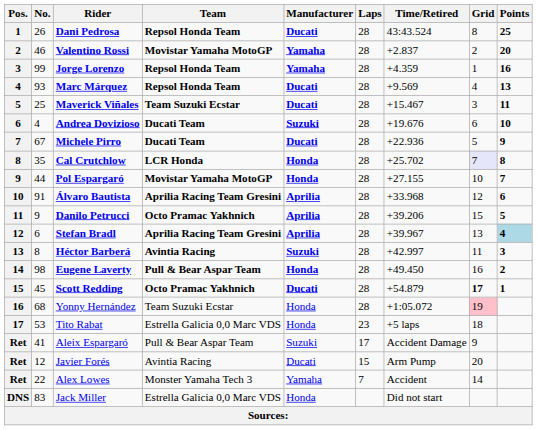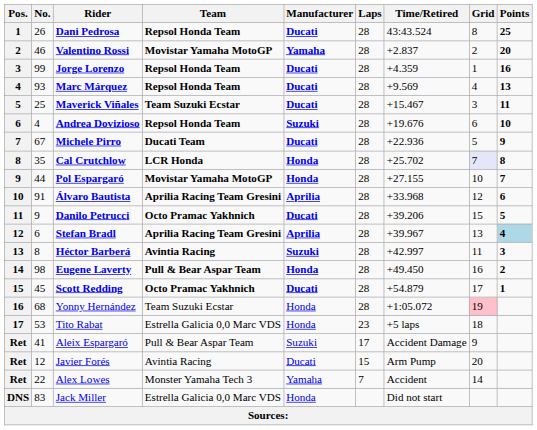 <table class="wikitable" style="font-size: 95%;">
 <tr>
 <th>Pos.</th>
 <th>No.</th>
 <th>Rider</th>
 <th>Team</th>
 <th>Manufacturer</th>
 <th>Laps</th>
 <th>Time/Retired</th>
 <th>Grid</th>
 <th>Points</th>
 </tr>
 <tr>
 <th>1</th>
 <td>26</td>
 <td> <strong><a href='#'>Dani Pedrosa</a></strong></td>
 <td><strong>Repsol Honda Team</strong></td>
 <td><strong><a href='#'>Ducati</a></strong></td>
 <td>28</td>
 <td>43:43.524</td>
 <td>8</td>
 <td><strong>25</strong></td>
 </tr>
 <tr>
 <th>2</th>
 <td>46</td>
 <td> <strong><a href='#'>Valentino Rossi</a></strong></td>
 <td><strong>Movistar Yamaha MotoGP</strong></td>
 <td><strong><a href='#'>Yamaha</a></strong></td>
 <td>28</td>
 <td>+2.837</td>
 <td>2</td>
 <td><strong>20</strong></td>
 </tr>
 <tr>
 <th>3</th>
 <td>99</td>
 <td> <strong><a href='#'>Jorge Lorenzo</a></strong></td>
 <td><strong>Repsol Honda Team</strong></td>
-<td><strong><a href='#'>Yamaha</a></strong></td>
+<td><strong><a href='#'>Ducati</a></strong></td>
 <td>28</td>
 <td>+4.359</td>
 <td>1</td>
 <td><strong>16</strong></td>
 </tr>
 <tr>
 <th>4</th>
 <td>93</td>
 <td> <strong><a href='#'>Marc Márquez</a></strong></td>
 <td><strong>Repsol Honda Team</strong></td>
 <td><strong><a href='#'>Ducati</a></strong></td>
 <td>28</td>
 <td>+9.569</td>
 <td>4</td>
 <td><strong>13</strong></td>
 </tr>
 <tr>
 <th>5</th>
 <td>25</td>
 <td> <strong><a href='#'>Maverick Viñales</a></strong></td>
 <td><strong>Team Suzuki Ecstar</strong></td>
 <td><strong><a href='#'>Ducati</a></strong></td>
 <td>28</td>
 <td>+15.467</td>
 <td>3</td>
 <td><strong>11</strong></td>
 </tr>
 <tr>
 <th>6</th>
 <td>4</td>
 <td> <strong><a href='#'>Andrea Dovizioso</a></strong></td>
-<td><strong>Ducati Team</strong></td>
+<td><strong>Repsol Honda Team</strong></td>
 <td><strong><a href='#'>Suzuki</a></strong></td>
 <td>28</td>
 <td>+19.676</td>
 <td>6</td>
 <td><strong>10</strong></td>
 </tr>
 <tr>
 <th>7</th>
 <td>67</td>
 <td> <strong><a href='#'>Michele Pirro</a></strong></td>
 <td><strong>Ducati Team</strong></td>
 <td><strong><a href='#'>Ducati</a></strong></td>
 <td>28</td>
 <td>+22.936</td>
 <td>5</td>
 <td><strong>9</strong></td>
 </tr>
 <tr>
 <th>8</th>
 <td>35</td>
 <td> <strong><a href='#'>Cal Crutchlow</a></strong></td>
 <td><strong>LCR Honda</strong></td>
 <td><strong><a href='#'>Honda</a></strong></td>
 <td>28</td>
 <td>+25.702</td>
 <td style="background: lavender;">7</td>
 <td><strong>8</strong></td>
 </tr>
 <tr>
 <th>9</th>
 <td>44</td>
 <td> <strong><a href='#'>Pol Espargaró</a></strong></td>
 <td><strong>Movistar Yamaha MotoGP</strong></td>
 <td><strong><a href='#'>Honda</a></strong></td>
 <td>28</td>
 <td>+27.155</td>
 <td>10</td>
 <td><strong>7</strong></td>
 </tr>
 <tr>
 <th>10</th>
 <td>91</td>
 <td> <strong><a href='#'>Álvaro Bautista</a></strong></td>
 <td><strong>Aprilia Racing Team Gresini</strong></td>
 <td><strong><a href='#'>Aprilia</a></strong></td>
 <td>28</td>
 <td>+33.968</td>
 <td>12</td>
 <td><strong>6</strong></td>
 </tr>
 <tr>
 <th>11</th>
 <td>9</td>
 <td> <strong><a href='#'>Danilo Petrucci</a></strong></td>
 <td><strong>Octo Pramac Yakhnich</strong></td>
-<td><strong><a href='#'>Aprilia</a></strong></td>
+<td><strong><a href='#'>Ducati</a></strong></td>
 <td>28</td>
 <td>+39.206</td>
 <td>15</td>
 <td><strong>5</strong></td>
 </tr>
 <tr>
 <th>12</th>
 <td>6</td>
 <td> <strong><a href='#'>Stefan Bradl</a></strong></td>
 <td><strong>Aprilia Racing Team Gresini</strong></td>
 <td><strong><a href='#'>Aprilia</a></strong></td>
 <td>28</td>
 <td>+39.967</td>
 <td>13</td>
 <td style="background: lightblue;"><strong>4</strong></td>
 </tr>
 <tr>
 <th>13</th>
 <td>8</td>
 <td> <strong><a href='#'>Héctor Barberá</a></strong></td>
 <td><strong>Avintia Racing</strong></td>
 <td><strong><a href='#'>Suzuki</a></strong></td>
 <td>28</td>
 <td>+42.997</td>
 <td>11</td>
 <td><strong>3</strong></td>
 </tr>
 <tr>
 <th>14</th>
 <td>98</td>
 <td> <strong><a href='#'>Eugene Laverty</a></strong></td>
 <td><strong>Pull & Bear Aspar Team</strong></td>
 <td><strong><a href='#'>Honda</a></strong></td>
 <td>28</td>
 <td>+49.450</td>
 <td>16</td>
 <td><strong>2</strong></td>
 </tr>
 <tr>
 <th>15</th>
 <td>45</td>
 <td> <strong><a href='#'>Scott Redding</a></strong></td>
 <td><strong>Octo Pramac Yakhnich</strong></td>
 <td><strong><a href='#'>Ducati</a></strong></td>
 <td>28</td>
 <td>+54.879</td>
-<td><strong>17</strong></td>
+<td>17</td>
 <td><strong>1</strong></td>
 </tr>
 <tr>
 <th>16</th>
 <td>68</td>
 <td> <a href='#'>Yonny Hernández</a></td>
 <td>Team Suzuki Ecstar</td>
 <td><a href='#'>Honda</a></td>
 <td>28</td>
 <td>+1:05.072</td>
 <td style="background: pink;">19</td>
 <td></td>
 </tr>
 <tr>
 <th>17</th>
 <td>53</td>
 <td> <a href='#'>Tito Rabat</a></td>
 <td>Estrella Galicia 0,0 Marc VDS</td>
 <td><a href='#'>Honda</a></td>
 <td>23</td>
 <td>+5 laps</td>
 <td>18</td>
 <td></td>
 </tr>
 <tr>
 <th>Ret</th>
 <td>41</td>
 <td> <a href='#'>Aleix Espargaró</a></td>
 <td>Pull & Bear Aspar Team</td>
 <td><a href='#'>Suzuki</a></td>
 <td>17</td>
 <td>Accident Damage</td>
 <td>9</td>
 <td></td>
 </tr>
 <tr>
 <th>Ret</th>
 <td>12</td>
 <td> <a href='#'>Javier Forés</a></td>
 <td>Avintia Racing</td>
 <td><a href='#'>Ducati</a></td>
 <td>15</td>
 <td>Arm Pump</td>
 <td>20</td>
 <td></td>
 </tr>
 <tr>
 <th>Ret</th>
 <td>22</td>
 <td> <a href='#'>Alex Lowes</a></td>
 <td>Monster Yamaha Tech 3</td>
 <td><a href='#'>Yamaha</a></td>
 <td>7</td>
 <td>Accident</td>
 <td>14</td>
 <td></td>
 </tr>
 <tr>
 <th>DNS</th>
 <td>83</td>
 <td> <a href='#'>Jack Miller</a></td>
 <td>Estrella Galicia 0,0 Marc VDS</td>
 <td><a href='#'>Honda</a></td>
 <td></td>
 <td>Did not start</td>
 <td></td>
 <td></td>
 </tr>
 <tr>
 <th colspan=9>Sources: </th>
 </tr>
 </table>
